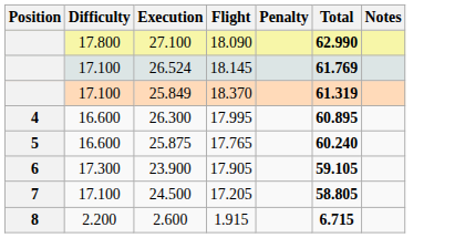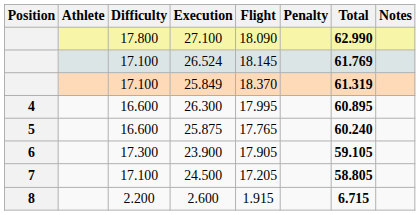 <table class="wikitable sortable" style="text-align:center; font-size:95%">
 <tr>
 <th>Position</th>
+<th>Athlete</th>
 <th>Difficulty</th>
 <th>Execution</th>
 <th>Flight</th>
 <th>Penalty</th>
 <th>Total</th>
 <th>Notes</th>
 </tr>
 <tr style="background:#F7F6A8;">
 <th></th>
+<td align="left"></td>
 <td>17.800</td>
 <td>27.100</td>
 <td>18.090</td>
 <td></td>
 <td><strong>62.990</strong></td>
 <td></td>
 </tr>
 <tr style="background:#DCE5E5;">
 <th></th>
+<td align="left"></td>
 <td>17.100</td>
 <td>26.524</td>
 <td>18.145</td>
 <td></td>
 <td><strong>61.769</strong></td>
 <td></td>
 </tr>
 <tr style="background:#FFDAB9;">
 <th></th>
+<td align="left"></td>
 <td>17.100</td>
 <td>25.849</td>
 <td>18.370</td>
 <td></td>
 <td><strong>61.319</strong></td>
 <td></td>
 </tr>
 <tr>
 <th>4</th>
+<td align="left"></td>
 <td>16.600</td>
 <td>26.300</td>
 <td>17.995</td>
 <td></td>
 <td><strong>60.895</strong></td>
 <td></td>
 </tr>
 <tr>
 <th>5</th>
+<td align="left"></td>
 <td>16.600</td>
 <td>25.875</td>
 <td>17.765</td>
 <td></td>
 <td><strong>60.240</strong></td>
 <td></td>
 </tr>
 <tr>
 <th>6</th>
+<td align="left"></td>
 <td>17.300</td>
 <td>23.900</td>
 <td>17.905</td>
 <td></td>
 <td><strong>59.105</strong></td>
 <td></td>
 </tr>
 <tr>
 <th>7</th>
+<td align="left"></td>
 <td>17.100</td>
 <td>24.500</td>
 <td>17.205</td>
 <td></td>
 <td><strong>58.805</strong></td>
 <td></td>
 </tr>
 <tr>
 <th>8</th>
+<td align="left"></td>
 <td>2.200</td>
 <td>2.600</td>
 <td>1.915</td>
 <td></td>
 <td><strong>6.715</strong></td>
 <td></td>
 </tr>
 </table>
